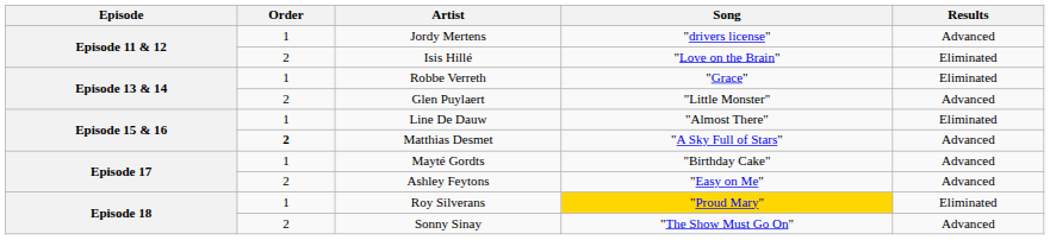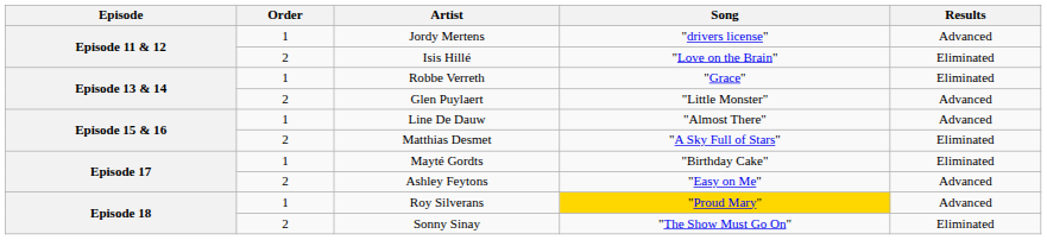 <table class="wikitable" style="text-align:center; width:100%">
 <tr>
 <th>Episode</th>
 <th>Order</th>
 <th>Artist</th>
 <th>Song</th>
 <th>Results</th>
 </tr>
 <tr>
 <th rowspan="2">Episode 11 & 12<br></th>
 <td>1</td>
 <td>Jordy Mertens</td>
 <td>"<a href='#'>drivers license</a>"</td>
 <td>Advanced</td>
 </tr>
 <tr>
 <td>2</td>
 <td>Isis Hillé</td>
 <td>"<a href='#'>Love on the Brain</a>"</td>
 <td>Eliminated</td>
 </tr>
 <tr>
 <th rowspan="2">Episode 13 & 14<br></th>
 <td>1</td>
 <td>Robbe Verreth</td>
 <td>"<a href='#'>Grace</a>"</td>
 <td>Eliminated</td>
 </tr>
 <tr>
 <td>2</td>
 <td>Glen Puylaert</td>
 <td>"Little Monster"</td>
 <td>Advanced</td>
 </tr>
 <tr>
 <th rowspan="2">Episode 15 & 16<br></th>
 <td>1</td>
 <td>Line De Dauw</td>
 <td>"Almost There"</td>
-<td>Eliminated</td>
+<td>Advanced</td>
 </tr>
 <tr>
-<td><strong>2</strong></td>
+<td>2</td>
 <td>Matthias Desmet</td>
 <td>"<a href='#'>A Sky Full of Stars</a>"</td>
-<td>Advanced</td>
+<td>Eliminated</td>
 </tr>
 <tr>
 <th rowspan="2">Episode 17<br></th>
 <td>1</td>
 <td>Mayté Gordts</td>
 <td>"Birthday Cake"</td>
-<td>Advanced</td>
+<td>Eliminated</td>
 </tr>
 <tr>
 <td>2</td>
 <td>Ashley Feytons</td>
 <td>"<a href='#'>Easy on Me</a>"</td>
 <td>Advanced</td>
 </tr>
 <tr>
 <th rowspan="2">Episode 18<br></th>
 <td>1</td>
 <td>Roy Silverans</td>
 <td style="background: gold;">"<a href='#'>Proud Mary</a>"</td>
-<td>Eliminated</td>
+<td>Advanced</td>
 </tr>
 <tr>
 <td>2</td>
 <td>Sonny Sinay</td>
 <td>"<a href='#'>The Show Must Go On</a>"</td>
-<td>Advanced</td>
+<td>Eliminated</td>
 </tr>
 </table>
